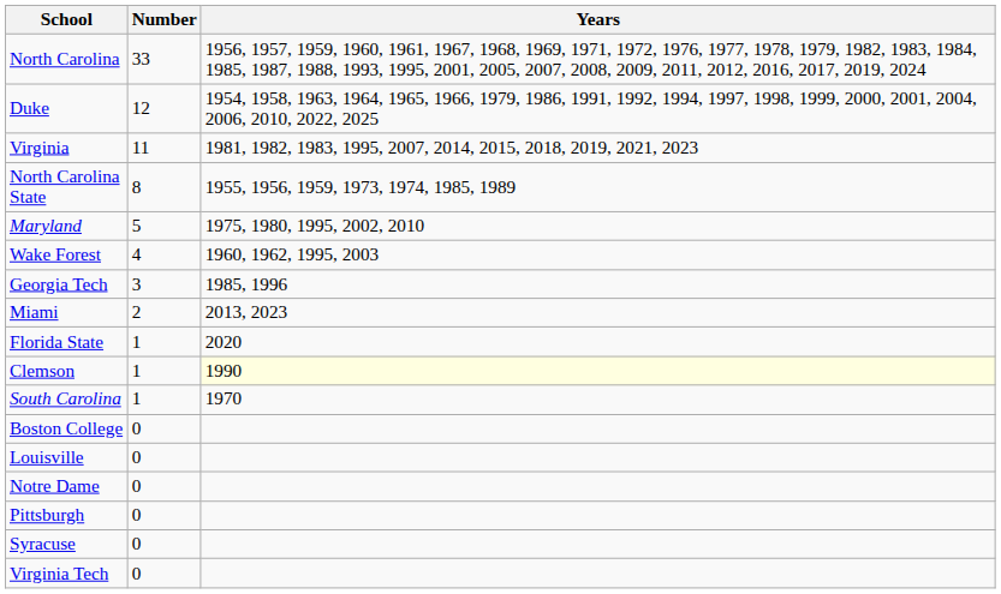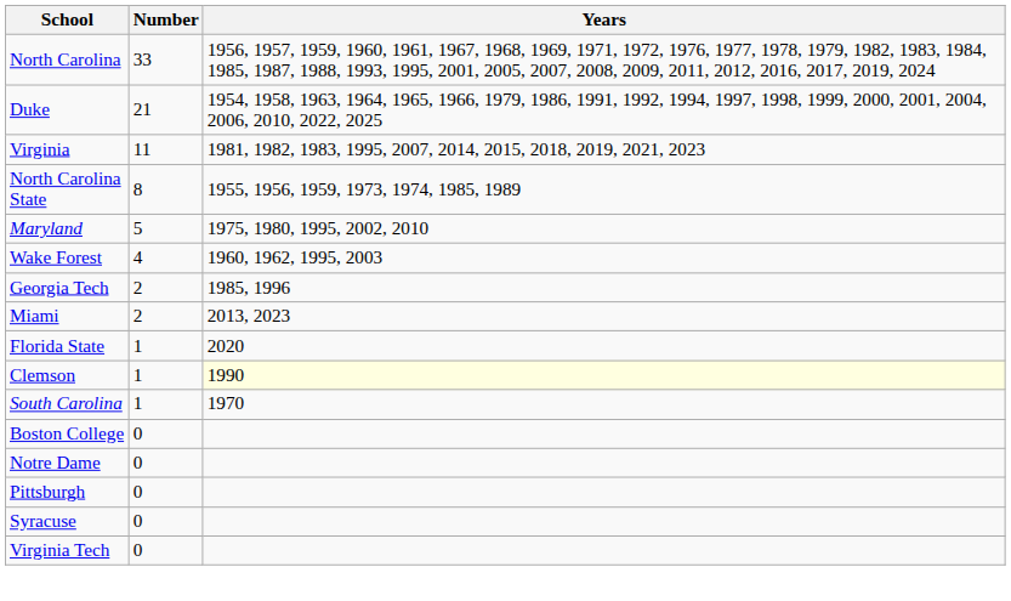 <table class="wikitable sortable">
 <tr>
 <th>School</th>
 <th>Number</th>
 <th>Years</th>
 </tr>
 <tr>
 <td><a href='#'>North Carolina</a></td>
 <td>33</td>
 <td>1956, 1957, 1959, 1960, 1961, 1967, 1968, 1969, 1971, 1972, 1976, 1977, 1978, 1979, 1982, 1983, 1984, 1985, 1987, 1988, 1993, 1995, 2001, 2005, 2007, 2008, 2009, 2011, 2012, 2016, 2017, 2019, 2024</td>
 </tr>
 <tr>
 <td><a href='#'>Duke</a></td>
-<td>12</td>
+<td>21</td>
 <td>1954, 1958, 1963, 1964, 1965, 1966, 1979, 1986, 1991, 1992, 1994, 1997, 1998, 1999, 2000, 2001, 2004, 2006, 2010, 2022, 2025</td>
 </tr>
 <tr>
 <td><a href='#'>Virginia</a></td>
 <td>11</td>
 <td>1981, 1982, 1983, 1995, 2007, 2014, 2015, 2018, 2019, 2021, 2023</td>
 </tr>
 <tr>
 <td><a href='#'>North Carolina State</a></td>
 <td>8</td>
 <td>1955, 1956, 1959, 1973, 1974, 1985, 1989</td>
 </tr>
 <tr>
 <td><em><a href='#'>Maryland</a></em></td>
 <td>5</td>
 <td>1975, 1980, 1995, 2002, 2010</td>
 </tr>
 <tr>
 <td><a href='#'>Wake Forest</a></td>
 <td>4</td>
 <td>1960, 1962, 1995, 2003</td>
 </tr>
 <tr>
 <td><a href='#'>Georgia Tech</a></td>
-<td>3</td>
+<td>2</td>
 <td>1985, 1996 </td>
 </tr>
 <tr>
 <td><a href='#'>Miami</a></td>
 <td>2</td>
 <td>2013, 2023</td>
 </tr>
 <tr>
 <td><a href='#'>Florida State</a></td>
 <td>1</td>
 <td>2020</td>
 </tr>
 <tr>
 <td><a href='#'>Clemson</a></td>
 <td>1</td>
 <td style="background: lightyellow;">1990</td>
 </tr>
 <tr>
 <td><em><a href='#'>South Carolina</a></em></td>
 <td>1</td>
 <td>1970</td>
 </tr>
 <tr>
 <td><a href='#'>Boston College</a></td>
 <td>0</td>
 <td></td>
 </tr>
 <tr>
-<td><a href='#'>Louisville</a></td>
-<td>0</td>
-<td></td>
-</tr>
-<tr>
 <td><a href='#'>Notre Dame</a></td>
 <td>0</td>
 <td></td>
 </tr>
 <tr>
 <td><a href='#'>Pittsburgh</a></td>
 <td>0</td>
 <td></td>
 </tr>
 <tr>
 <td><a href='#'>Syracuse</a></td>
 <td>0</td>
 <td></td>
 </tr>
 <tr>
 <td><a href='#'>Virginia Tech</a></td>
 <td>0</td>
 <td></td>
 </tr>
 </table>
